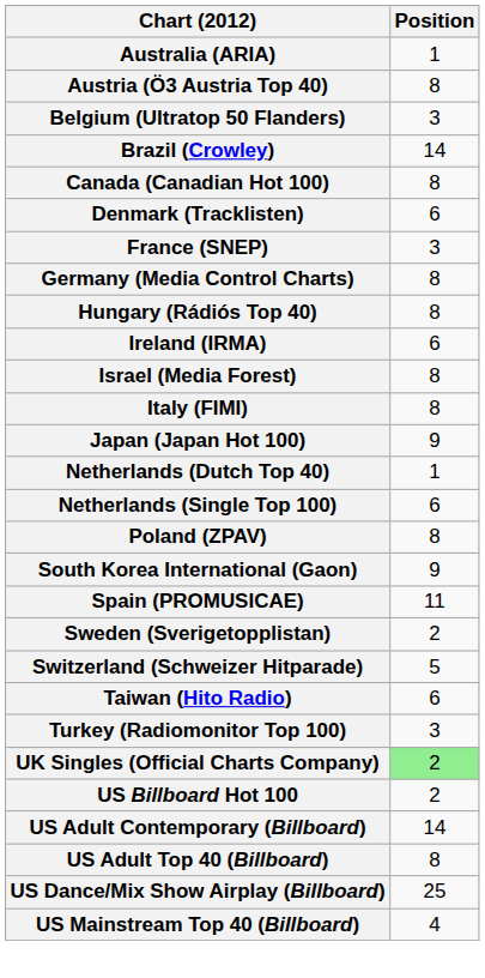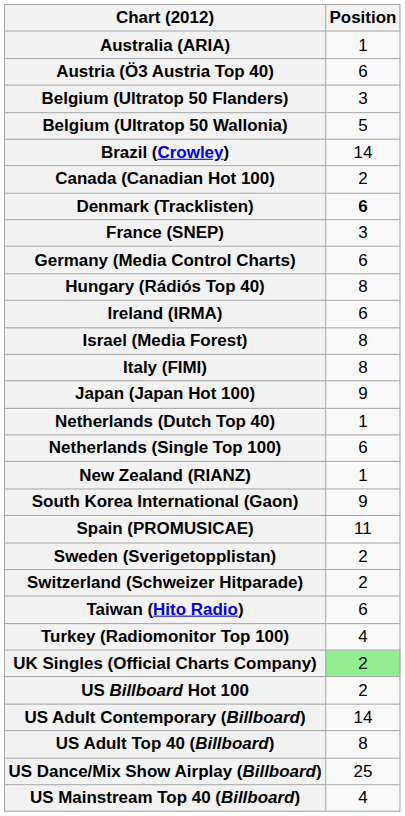 <table class="wikitable sortable plainrowheaders" style="text-align:center">
 <tr>
 <th scope="col">Chart (2012)</th>
 <th scope="col">Position</th>
 </tr>
 <tr>
 <th scope="row">Australia (ARIA)</th>
 <td style="text-align:center;">1</td>
 </tr>
 <tr>
 <th scope="row">Austria (Ö3 Austria Top 40)</th>
-<td style="text-align:center;">8</td>
+<td style="text-align:center;">6</td>
 </tr>
 <tr>
 <th scope="row">Belgium (Ultratop 50 Flanders)</th>
 <td style="text-align:center;">3</td>
+</tr>
+<tr>
+<th scope="row">Belgium (Ultratop 50 Wallonia)</th>
+<td style="text-align:center;">5</td>
 </tr>
 <tr>
 <th scope="row">Brazil (<a href='#'>Crowley</a>)</th>
 <td style="text-align:center;">14</td>
 </tr>
 <tr>
 <th scope="row">Canada (Canadian Hot 100)</th>
-<td style="text-align:center;">8</td>
+<td style="text-align:center;">2</td>
 </tr>
 <tr>
 <th scope="row">Denmark (Tracklisten)</th>
-<td style="text-align:center;">6</td>
+<td style="text-align:center;"><strong>6</strong></td>
 </tr>
 <tr>
 <th scope="row">France (SNEP)</th>
 <td style="text-align:center;">3</td>
 </tr>
 <tr>
 <th scope="row">Germany (Media Control Charts)</th>
-<td style="text-align:center;">8</td>
+<td style="text-align:center;">6</td>
 </tr>
 <tr>
 <th scope="row">Hungary (Rádiós Top 40)</th>
 <td style="text-align:center;">8</td>
 </tr>
 <tr>
 <th scope="row">Ireland (IRMA)</th>
 <td style="text-align:center;">6</td>
 </tr>
 <tr>
 <th scope="row">Israel (Media Forest)</th>
 <td style="text-align:center;">8</td>
 </tr>
 <tr>
 <th scope="row">Italy (FIMI)</th>
 <td style="text-align:center;">8</td>
 </tr>
 <tr>
 <th scope="row">Japan (Japan Hot 100)</th>
 <td style="text-align:center;">9</td>
 </tr>
 <tr>
 <th scope="row">Netherlands (Dutch Top 40)</th>
 <td style="text-align:center;">1</td>
 </tr>
 <tr>
 <th scope="row">Netherlands (Single Top 100)</th>
 <td style="text-align:center;">6</td>
 </tr>
 <tr>
-<th scope="row">Poland (ZPAV)</th>
-<td style="text-align:center;">8</td>
+<th scope="row">New Zealand (RIANZ)</th>
+<td style="text-align:center;">1</td>
 </tr>
 <tr>
 <th scope="row">South Korea International (Gaon)</th>
 <td>9</td>
 </tr>
 <tr>
 <th scope="row">Spain (PROMUSICAE)</th>
 <td style="text-align:center;">11</td>
 </tr>
 <tr>
 <th scope="row">Sweden (Sverigetopplistan)</th>
 <td style="text-align:center;">2</td>
 </tr>
 <tr>
 <th scope="row">Switzerland (Schweizer Hitparade)</th>
-<td style="text-align:center;">5</td>
+<td style="text-align:center;">2</td>
 </tr>
 <tr>
 <th scope="row">Taiwan (<a href='#'>Hito Radio</a>)</th>
 <td style="text-align:center;">6</td>
 </tr>
 <tr>
 <th scope="row">Turkey (Radiomonitor Top 100)</th>
-<td>3</td>
+<td>4</td>
 </tr>
 <tr>
 <th scope="row">UK Singles (Official Charts Company)</th>
 <td style="background: lightgreen; text-align:center;">2</td>
 </tr>
 <tr>
 <th scope="row">US <em>Billboard</em> Hot 100</th>
 <td style="text-align:center;">2</td>
 </tr>
 <tr>
 <th scope="row">US Adult Contemporary (<em>Billboard</em>)</th>
 <td style="text-align:center;">14</td>
 </tr>
 <tr>
 <th scope="row">US Adult Top 40 (<em>Billboard</em>)</th>
 <td style="text-align:center;">8</td>
 </tr>
 <tr>
 <th scope="row">US Dance/Mix Show Airplay (<em>Billboard</em>)</th>
 <td style="text-align:center;">25</td>
 </tr>
 <tr>
 <th scope="row">US Mainstream Top 40 (<em>Billboard</em>)</th>
 <td style="text-align:center;">4</td>
 </tr>
 </table>
